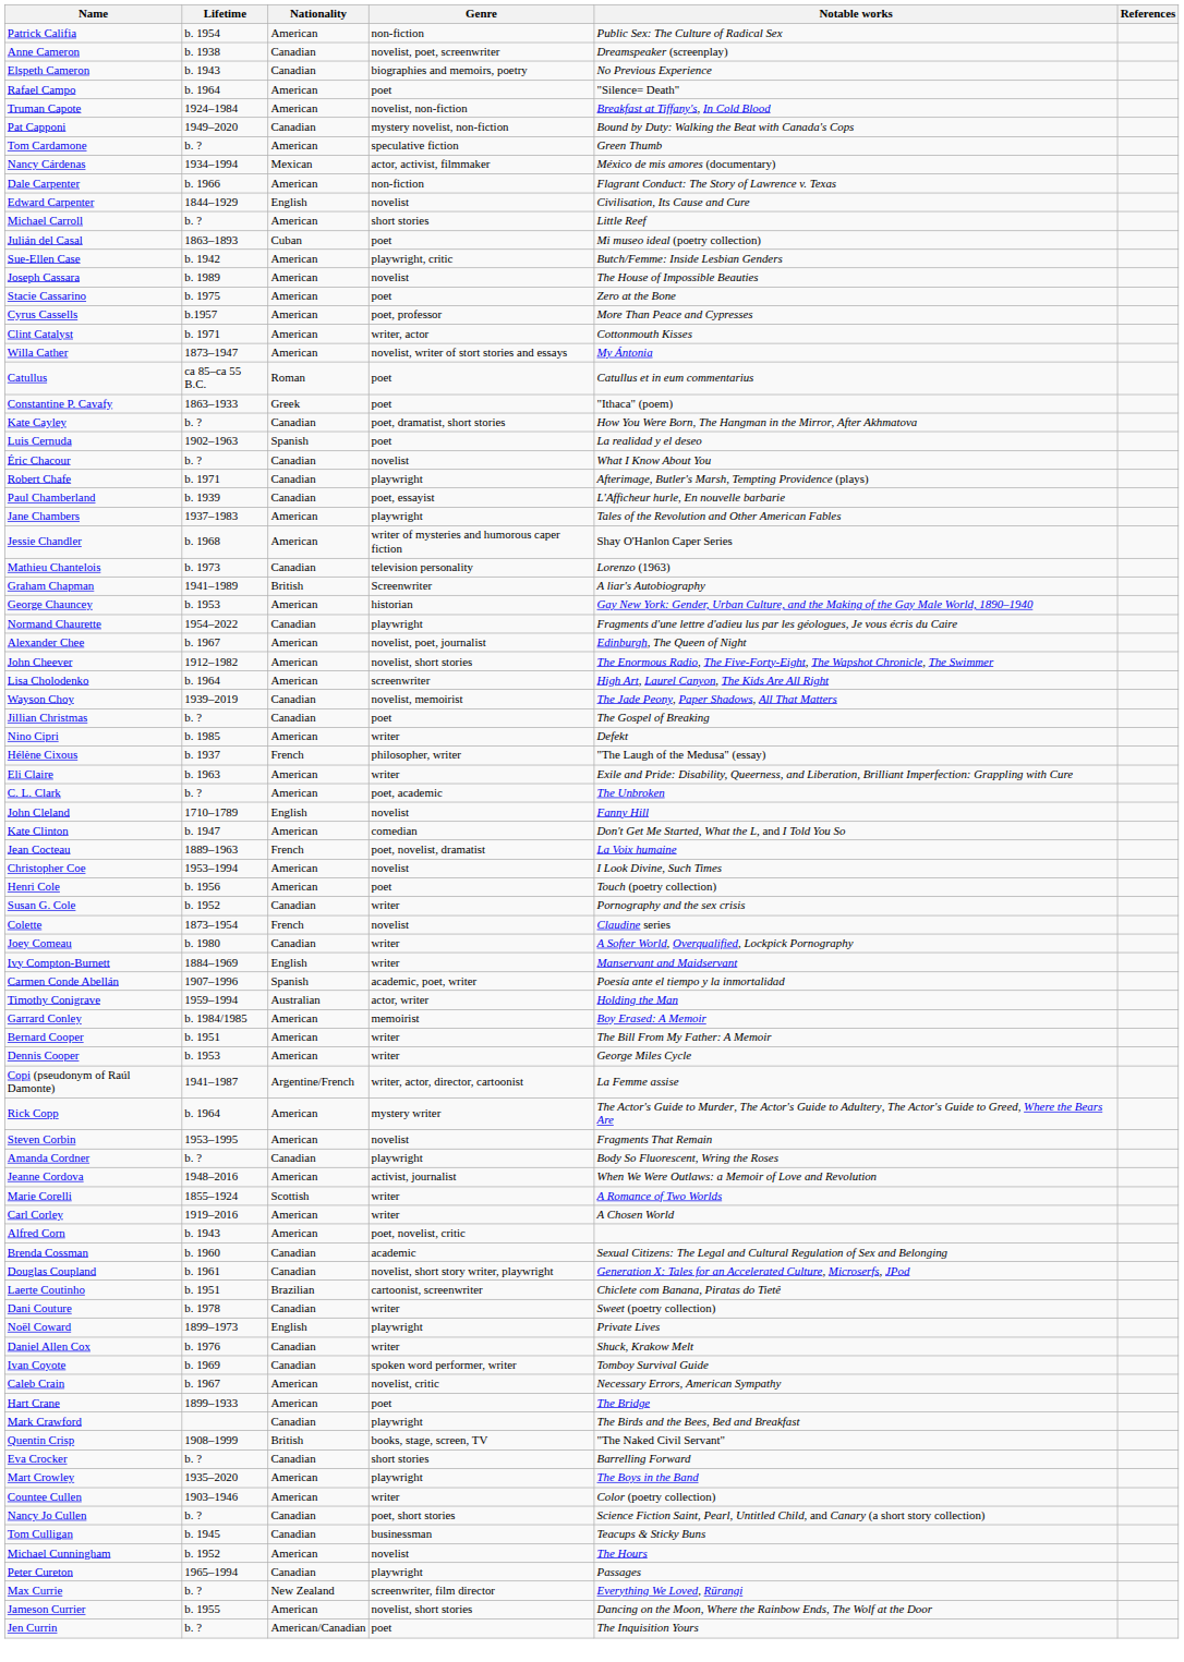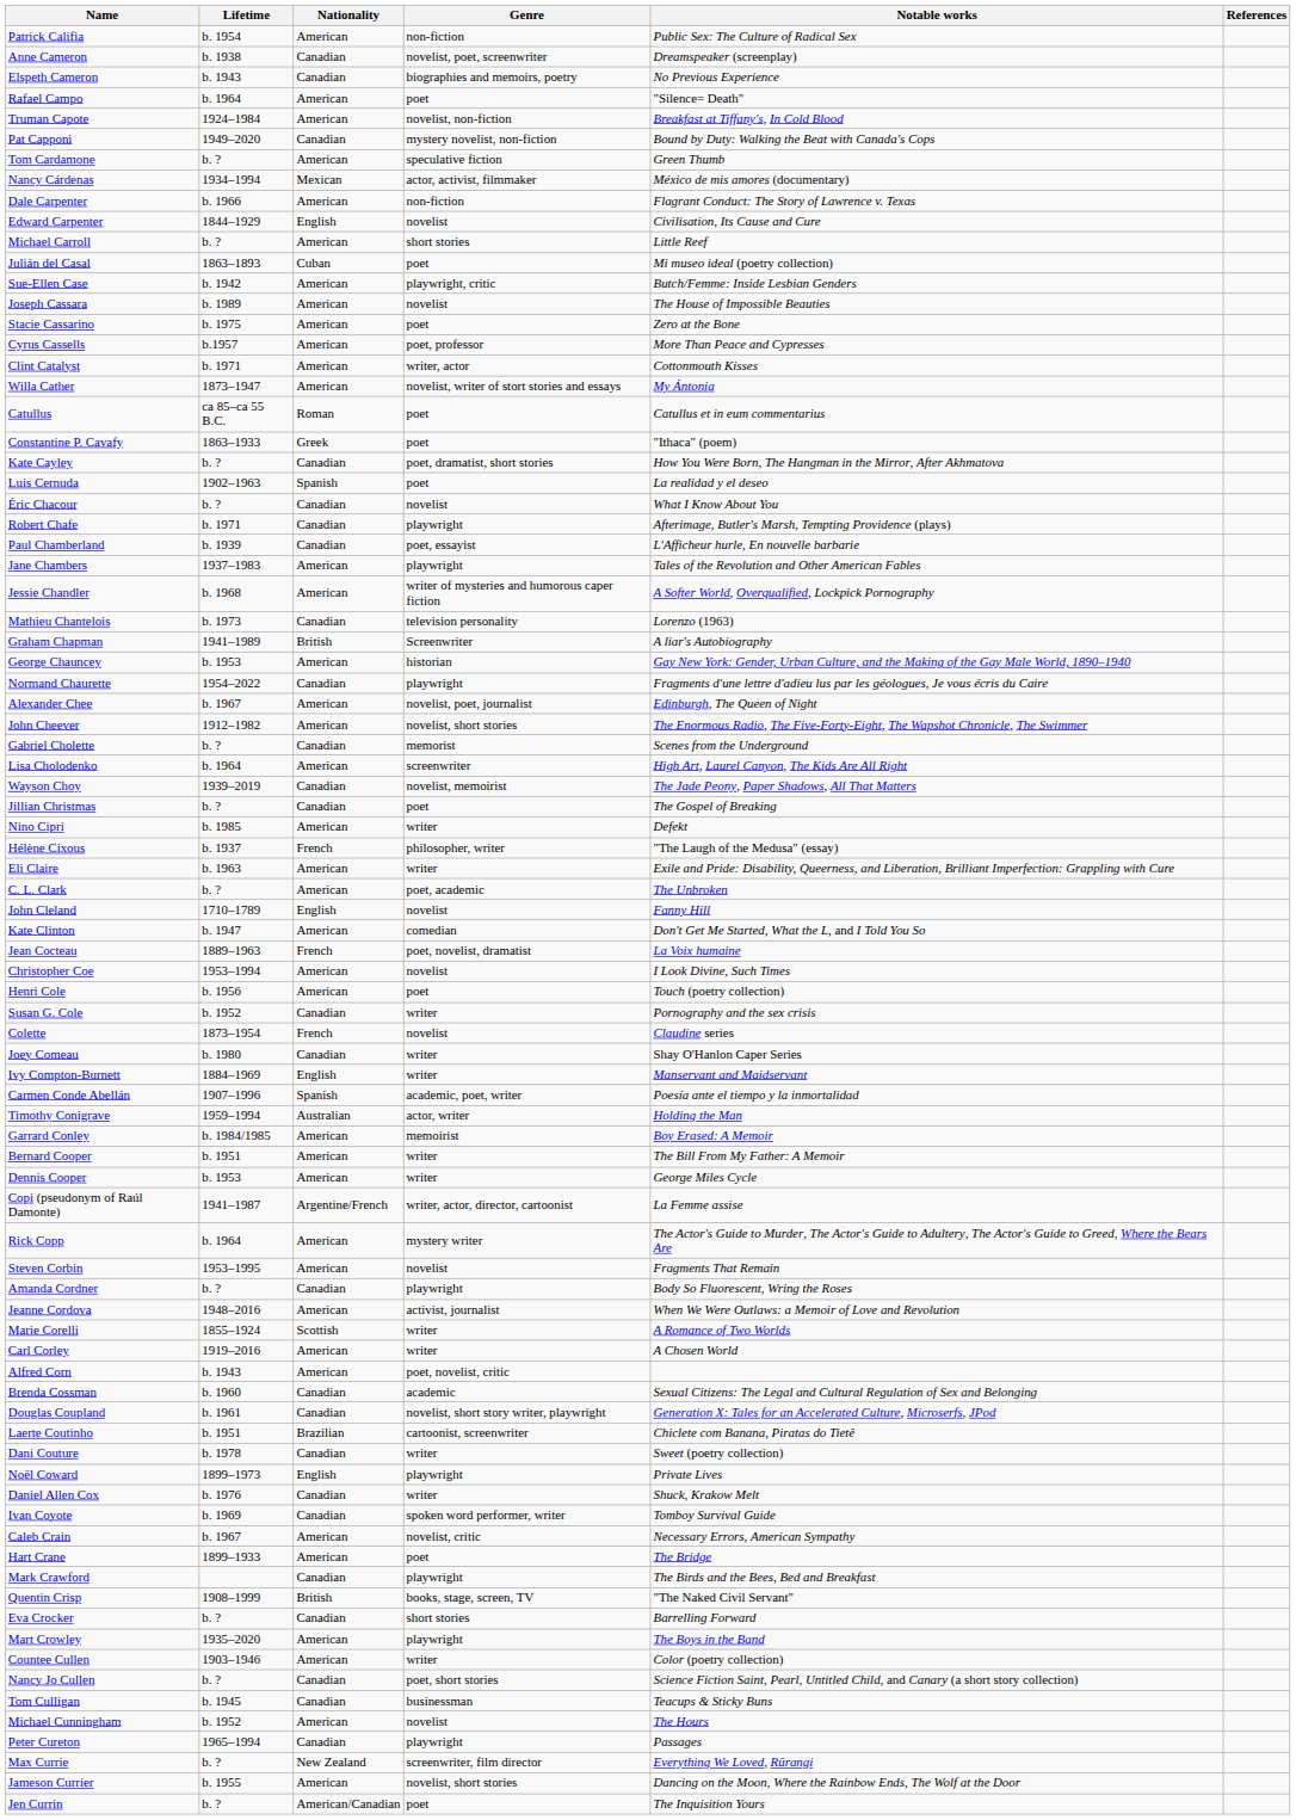 <table class="wikitable" style="width:100%;">
 <tr>
 <th>Name</th>
 <th>Lifetime</th>
 <th>Nationality</th>
 <th>Genre</th>
 <th>Notable works</th>
 <th>References</th>
 </tr>
 <tr>
 <td><a href='#'>Patrick Califia</a></td>
 <td>b. 1954</td>
 <td>American</td>
 <td>non-fiction</td>
 <td><em>Public Sex: The Culture of Radical Sex</em></td>
 <td></td>
 </tr>
 <tr>
 <td><a href='#'>Anne Cameron</a></td>
 <td>b. 1938</td>
 <td>Canadian</td>
 <td>novelist, poet, screenwriter</td>
 <td><em>Dreamspeaker</em> (screenplay)</td>
 <td></td>
 </tr>
 <tr>
 <td><a href='#'>Elspeth Cameron</a></td>
 <td>b. 1943</td>
 <td>Canadian</td>
 <td>biographies and memoirs, poetry</td>
 <td><em>No Previous Experience</em></td>
 <td></td>
 </tr>
 <tr>
 <td><a href='#'>Rafael Campo</a></td>
 <td>b. 1964</td>
 <td>American</td>
 <td>poet</td>
 <td>"Silence= Death"</td>
 <td></td>
 </tr>
 <tr>
 <td><a href='#'>Truman Capote</a></td>
 <td>1924–1984</td>
 <td>American</td>
 <td>novelist, non-fiction</td>
 <td><em><a href='#'>Breakfast at Tiffany's</a></em>, <em><a href='#'>In Cold Blood</a></em></td>
 <td></td>
 </tr>
 <tr>
 <td><a href='#'>Pat Capponi</a></td>
 <td>1949–2020</td>
 <td>Canadian</td>
 <td>mystery novelist, non-fiction</td>
 <td><em>Bound by Duty: Walking the Beat with Canada's Cops</em></td>
 <td></td>
 </tr>
 <tr>
 <td><a href='#'>Tom Cardamone</a></td>
 <td>b. ?</td>
 <td>American</td>
 <td>speculative fiction</td>
 <td><em>Green Thumb</em></td>
 <td></td>
 </tr>
 <tr>
 <td><a href='#'>Nancy Cárdenas</a></td>
 <td>1934–1994</td>
 <td>Mexican</td>
 <td>actor, activist, filmmaker</td>
 <td><em>México de mis amores</em> (documentary)</td>
 <td></td>
 </tr>
 <tr>
 <td><a href='#'>Dale Carpenter</a></td>
 <td>b. 1966</td>
 <td>American</td>
 <td>non-fiction</td>
 <td><em>Flagrant Conduct: The Story of Lawrence v. Texas</em></td>
 <td></td>
 </tr>
 <tr>
 <td><a href='#'>Edward Carpenter</a></td>
 <td>1844–1929</td>
 <td>English</td>
 <td>novelist</td>
 <td><em>Civilisation, Its Cause and Cure</em></td>
 <td></td>
 </tr>
 <tr>
 <td><a href='#'>Michael Carroll</a></td>
 <td>b. ?</td>
 <td>American</td>
 <td>short stories</td>
 <td><em>Little Reef</em></td>
 <td></td>
 </tr>
 <tr>
 <td><a href='#'>Julián del Casal</a></td>
 <td>1863–1893</td>
 <td>Cuban</td>
 <td>poet</td>
 <td><em>Mi museo ideal</em> (poetry collection)</td>
 <td></td>
 </tr>
 <tr>
 <td><a href='#'>Sue-Ellen Case</a></td>
 <td>b. 1942</td>
 <td>American</td>
 <td>playwright, critic</td>
 <td><em>Butch/Femme: Inside Lesbian Genders</em></td>
 <td></td>
 </tr>
 <tr>
 <td><a href='#'>Joseph Cassara</a></td>
 <td>b. 1989</td>
 <td>American</td>
 <td>novelist</td>
 <td><em>The House of Impossible Beauties</em></td>
 <td></td>
 </tr>
 <tr>
 <td><a href='#'>Stacie Cassarino</a></td>
 <td>b. 1975</td>
 <td>American</td>
 <td>poet</td>
 <td><em>Zero at the Bone</em></td>
 <td></td>
 </tr>
 <tr>
 <td><a href='#'>Cyrus Cassells</a></td>
 <td>b.1957</td>
 <td>American</td>
 <td>poet, professor</td>
 <td><em>More Than Peace and Cypresses</em></td>
 <td></td>
 </tr>
 <tr>
 <td><a href='#'>Clint Catalyst</a></td>
 <td>b. 1971</td>
 <td>American</td>
 <td>writer, actor</td>
 <td><em>Cottonmouth Kisses</em></td>
 <td></td>
 </tr>
 <tr>
 <td><a href='#'>Willa Cather</a></td>
 <td>1873–1947</td>
 <td>American</td>
 <td>novelist, writer of stort stories and essays</td>
 <td><em><a href='#'>My Ántonia</a></em></td>
 <td></td>
 </tr>
 <tr>
 <td><a href='#'>Catullus</a></td>
 <td>ca 85–ca 55 B.C.</td>
 <td>Roman</td>
 <td>poet</td>
 <td><em>Catullus et in eum commentarius</em></td>
 <td></td>
 </tr>
 <tr>
 <td><a href='#'>Constantine P. Cavafy</a></td>
 <td>1863–1933</td>
 <td>Greek</td>
 <td>poet</td>
 <td>"Ithaca" (poem)</td>
 <td></td>
 </tr>
 <tr>
 <td><a href='#'>Kate Cayley</a></td>
 <td>b. ?</td>
 <td>Canadian</td>
 <td>poet, dramatist, short stories</td>
 <td><em>How You Were Born</em>, <em>The Hangman in the Mirror</em>, <em>After Akhmatova</em></td>
 <td></td>
 </tr>
 <tr>
 <td><a href='#'>Luis Cernuda</a></td>
 <td>1902–1963</td>
 <td>Spanish</td>
 <td>poet</td>
 <td><em>La realidad y el deseo</em></td>
 <td></td>
 </tr>
 <tr>
 <td><a href='#'>Éric Chacour</a></td>
 <td>b. ?</td>
 <td>Canadian</td>
 <td>novelist</td>
 <td><em>What I Know About You</em></td>
 <td></td>
 </tr>
 <tr>
 <td><a href='#'>Robert Chafe</a></td>
 <td>b. 1971</td>
 <td>Canadian</td>
 <td>playwright</td>
 <td><em>Afterimage</em>, <em>Butler's Marsh</em>, <em>Tempting Providence</em> (plays)</td>
 <td></td>
 </tr>
 <tr>
 <td><a href='#'>Paul Chamberland</a></td>
 <td>b. 1939</td>
 <td>Canadian</td>
 <td>poet, essayist</td>
 <td><em>L'Afficheur hurle</em>, <em>En nouvelle barbarie</em></td>
 <td></td>
 </tr>
 <tr>
 <td><a href='#'>Jane Chambers</a></td>
 <td>1937–1983</td>
 <td>American</td>
 <td>playwright</td>
 <td><em>Tales of the Revolution and Other American Fables</em></td>
 <td></td>
 </tr>
 <tr>
 <td><a href='#'>Jessie Chandler</a></td>
 <td>b. 1968</td>
 <td>American</td>
 <td>writer of mysteries and humorous caper fiction</td>
-<td>Shay O'Hanlon Caper Series</td>
+<td><em><a href='#'>A Softer World</a></em>, <em><a href='#'>Overqualified</a></em>, <em>Lockpick Pornography</em></td>
 <td></td>
 </tr>
 <tr>
 <td><a href='#'>Mathieu Chantelois</a></td>
 <td>b. 1973</td>
 <td>Canadian</td>
 <td>television personality</td>
 <td><em>Lorenzo</em> (1963)</td>
 <td></td>
 </tr>
 <tr>
 <td><a href='#'>Graham Chapman</a></td>
 <td>1941–1989</td>
 <td>British</td>
 <td>Screenwriter</td>
 <td><em> A liar's Autobiography</em></td>
 <td></td>
 </tr>
 <tr>
 <td><a href='#'>George Chauncey</a></td>
 <td>b. 1953</td>
 <td>American</td>
 <td>historian</td>
 <td><em><a href='#'>Gay New York: Gender, Urban Culture, and the Making of the Gay Male World, 1890–1940</a></em></td>
 <td></td>
 </tr>
 <tr>
 <td><a href='#'>Normand Chaurette</a></td>
 <td>1954–2022</td>
 <td>Canadian</td>
 <td>playwright</td>
 <td><em>Fragments d'une lettre d'adieu lus par les géologues</em>, <em>Je vous écris du Caire</em></td>
 <td></td>
 </tr>
 <tr>
 <td><a href='#'>Alexander Chee</a></td>
 <td>b. 1967</td>
 <td>American</td>
 <td>novelist, poet, journalist</td>
 <td><a href='#'><em>Edinburgh</em></a>, <em>The Queen of Night</em></td>
 <td></td>
 </tr>
 <tr>
 <td><a href='#'>John Cheever</a></td>
 <td>1912–1982</td>
 <td>American</td>
 <td>novelist, short stories</td>
 <td><em><a href='#'>The Enormous Radio</a>, <a href='#'>The Five-Forty-Eight</a>, <a href='#'>The Wapshot Chronicle</a>, <a href='#'>The Swimmer</a></em></td>
+<td></td>
+</tr>
+<tr>
+<td><a href='#'>Gabriel Cholette</a></td>
+<td>b. ?</td>
+<td>Canadian</td>
+<td>memorist</td>
+<td><em>Scenes from the Underground</em></td>
 <td></td>
 </tr>
 <tr>
 <td><a href='#'>Lisa Cholodenko</a></td>
 <td>b. 1964</td>
 <td>American</td>
 <td>screenwriter</td>
 <td><em><a href='#'>High Art</a>, <a href='#'>Laurel Canyon</a>, <a href='#'>The Kids Are All Right</a></em></td>
 <td></td>
 </tr>
 <tr>
 <td><a href='#'>Wayson Choy</a></td>
 <td>1939–2019</td>
 <td>Canadian</td>
 <td>novelist, memoirist</td>
 <td><em><a href='#'>The Jade Peony</a></em>, <em><a href='#'>Paper Shadows</a></em>, <em> <a href='#'>All That Matters</a></em></td>
 <td></td>
 </tr>
 <tr>
 <td><a href='#'>Jillian Christmas</a></td>
 <td>b. ?</td>
 <td>Canadian</td>
 <td>poet</td>
 <td><em>The Gospel of Breaking</em></td>
 <td></td>
 </tr>
 <tr>
 <td><a href='#'>Nino Cipri</a></td>
 <td>b. 1985</td>
 <td>American</td>
 <td>writer</td>
 <td><em>Defekt</em></td>
 <td></td>
 </tr>
 <tr>
 <td><a href='#'>Hélène Cixous</a></td>
 <td>b. 1937</td>
 <td>French</td>
 <td>philosopher, writer</td>
 <td>"The Laugh of the Medusa" (essay)</td>
 <td></td>
 </tr>
 <tr>
 <td><a href='#'>Eli Claire</a></td>
 <td>b. 1963</td>
 <td>American</td>
 <td>writer</td>
 <td><em>Exile and Pride: Disability, Queerness, and Liberation</em>, <em>Brilliant Imperfection: Grappling with Cure</em></td>
 <td></td>
 </tr>
 <tr>
 <td><a href='#'>C. L. Clark</a></td>
 <td>b. ?</td>
 <td>American</td>
 <td>poet, academic</td>
 <td><em><a href='#'>The Unbroken</a></em></td>
 <td></td>
 </tr>
 <tr>
 <td><a href='#'>John Cleland</a></td>
 <td>1710–1789</td>
 <td>English</td>
 <td>novelist</td>
 <td><em><a href='#'>Fanny Hill</a></em></td>
 <td></td>
 </tr>
 <tr>
 <td><a href='#'>Kate Clinton</a></td>
 <td>b. 1947</td>
 <td>American</td>
 <td>comedian</td>
 <td><em>Don't Get Me Started, What the L,</em> and <em>I Told You So</em></td>
 <td></td>
 </tr>
 <tr>
 <td><a href='#'>Jean Cocteau</a></td>
 <td>1889–1963</td>
 <td>French</td>
 <td>poet, novelist, dramatist</td>
 <td><em><a href='#'>La Voix humaine</a></em></td>
 <td></td>
 </tr>
 <tr>
 <td><a href='#'>Christopher Coe</a></td>
 <td>1953–1994</td>
 <td>American</td>
 <td>novelist</td>
 <td><em>I Look Divine</em>, <em>Such Times</em></td>
 <td></td>
 </tr>
 <tr>
 <td><a href='#'>Henri Cole</a></td>
 <td>b. 1956</td>
 <td>American</td>
 <td>poet</td>
 <td><em>Touch</em> (poetry collection)</td>
 <td></td>
 </tr>
 <tr>
 <td><a href='#'>Susan G. Cole</a></td>
 <td>b. 1952</td>
 <td>Canadian</td>
 <td>writer</td>
 <td><em>Pornography and the sex crisis</em></td>
 <td></td>
 </tr>
 <tr>
 <td><a href='#'>Colette</a></td>
 <td>1873–1954</td>
 <td>French</td>
 <td>novelist</td>
 <td><em><a href='#'>Claudine</a></em> series</td>
 <td></td>
 </tr>
 <tr>
 <td><a href='#'>Joey Comeau</a></td>
 <td>b. 1980</td>
 <td>Canadian</td>
 <td>writer</td>
-<td><em><a href='#'>A Softer World</a></em>, <em><a href='#'>Overqualified</a></em>, <em>Lockpick Pornography</em></td>
+<td>Shay O'Hanlon Caper Series</td>
 <td></td>
 </tr>
 <tr>
 <td><a href='#'>Ivy Compton-Burnett</a></td>
 <td>1884–1969</td>
 <td>English</td>
 <td>writer</td>
 <td><em><a href='#'>Manservant and Maidservant</a></em></td>
 <td></td>
 </tr>
 <tr>
 <td><a href='#'>Carmen Conde Abellán</a></td>
 <td>1907–1996</td>
 <td>Spanish</td>
 <td>academic, poet, writer</td>
 <td><em>Poesía ante el tiempo y la inmortalidad</em></td>
 <td></td>
 </tr>
 <tr>
 <td><a href='#'>Timothy Conigrave</a></td>
 <td>1959–1994</td>
 <td>Australian</td>
 <td>actor, writer</td>
 <td><em><a href='#'>Holding the Man</a></em></td>
 <td></td>
 </tr>
 <tr>
 <td><a href='#'>Garrard Conley</a></td>
 <td>b. 1984/1985</td>
 <td>American</td>
 <td>memoirist</td>
 <td><em><a href='#'>Boy Erased: A Memoir</a></em></td>
 <td></td>
 </tr>
 <tr>
 <td><a href='#'>Bernard Cooper</a></td>
 <td>b. 1951</td>
 <td>American</td>
 <td>writer</td>
 <td><em>The Bill From My Father: A Memoir</em></td>
 <td></td>
 </tr>
 <tr>
 <td><a href='#'>Dennis Cooper</a></td>
 <td>b. 1953</td>
 <td>American</td>
 <td>writer</td>
 <td><em>George Miles Cycle</em></td>
 <td></td>
 </tr>
 <tr>
 <td><a href='#'>Copi</a> (pseudonym of Raúl Damonte)</td>
 <td>1941–1987</td>
 <td>Argentine/French</td>
 <td>writer, actor, director, cartoonist</td>
 <td><em>La Femme assise</em></td>
 <td></td>
 </tr>
 <tr>
 <td><a href='#'>Rick Copp</a></td>
 <td>b. 1964</td>
 <td>American</td>
 <td>mystery writer</td>
 <td><em>The Actor's Guide to Murder</em>, <em>The Actor's Guide to Adultery</em>, <em>The Actor's Guide to Greed</em>, <em><a href='#'>Where the Bears Are</a></em></td>
 <td></td>
 </tr>
 <tr>
 <td><a href='#'>Steven Corbin</a></td>
 <td>1953–1995</td>
 <td>American</td>
 <td>novelist</td>
 <td><em>Fragments That Remain</em></td>
 <td></td>
 </tr>
 <tr>
 <td><a href='#'>Amanda Cordner</a></td>
 <td>b. ?</td>
 <td>Canadian</td>
 <td>playwright</td>
 <td><em>Body So Fluorescent</em>, <em>Wring the Roses</em></td>
 <td></td>
 </tr>
 <tr>
 <td><a href='#'>Jeanne Cordova</a></td>
 <td>1948–2016</td>
 <td>American</td>
 <td>activist, journalist</td>
 <td><em>When We Were Outlaws: a Memoir of Love and Revolution</em></td>
 <td></td>
 </tr>
 <tr>
 <td><a href='#'>Marie Corelli</a></td>
 <td>1855–1924</td>
 <td>Scottish</td>
 <td>writer</td>
 <td><em><a href='#'>A Romance of Two Worlds</a></em></td>
 <td></td>
 </tr>
 <tr>
 <td><a href='#'>Carl Corley</a></td>
 <td>1919–2016</td>
 <td>American</td>
 <td>writer</td>
 <td><em>A Chosen World</em></td>
 <td></td>
 </tr>
 <tr>
 <td><a href='#'>Alfred Corn</a></td>
 <td>b. 1943</td>
 <td>American</td>
 <td>poet, novelist, critic</td>
 <td></td>
 <td></td>
 </tr>
 <tr>
 <td><a href='#'>Brenda Cossman</a></td>
 <td>b. 1960</td>
 <td>Canadian</td>
 <td>academic</td>
 <td><em>Sexual Citizens: The Legal and Cultural Regulation of Sex and Belonging</em></td>
 <td></td>
 </tr>
 <tr>
 <td><a href='#'>Douglas Coupland</a></td>
 <td>b. 1961</td>
 <td>Canadian</td>
 <td>novelist, short story writer, playwright</td>
 <td><em><a href='#'>Generation X: Tales for an Accelerated Culture</a>, <a href='#'>Microserfs</a>, <a href='#'>JPod</a></em></td>
 <td></td>
 </tr>
 <tr>
 <td><a href='#'>Laerte Coutinho</a></td>
 <td>b. 1951</td>
 <td>Brazilian</td>
 <td>cartoonist, screenwriter</td>
 <td><em>Chiclete com Banana, Piratas do</em> <em>Tietê</em></td>
 <td></td>
 </tr>
 <tr>
 <td><a href='#'>Dani Couture</a></td>
 <td>b. 1978</td>
 <td>Canadian</td>
 <td>writer</td>
 <td><em>Sweet</em> (poetry collection)</td>
 <td></td>
 </tr>
 <tr>
 <td><a href='#'>Noël Coward</a></td>
 <td>1899–1973</td>
 <td>English</td>
 <td>playwright</td>
 <td><em>Private Lives</em></td>
 <td></td>
 </tr>
 <tr>
 <td><a href='#'>Daniel Allen Cox</a></td>
 <td>b. 1976</td>
 <td>Canadian</td>
 <td>writer</td>
 <td><em>Shuck</em>, <em>Krakow Melt</em></td>
 <td></td>
 </tr>
 <tr>
 <td><a href='#'>Ivan Coyote</a></td>
 <td>b. 1969</td>
 <td>Canadian</td>
 <td>spoken word performer, writer</td>
 <td><em>Tomboy Survival Guide</em></td>
 <td></td>
 </tr>
 <tr>
 <td><a href='#'>Caleb Crain</a></td>
 <td>b. 1967</td>
 <td>American</td>
 <td>novelist, critic</td>
 <td><em>Necessary Errors</em>, <em>American Sympathy</em></td>
 <td></td>
 </tr>
 <tr>
 <td><a href='#'>Hart Crane</a></td>
 <td>1899–1933</td>
 <td>American</td>
 <td>poet</td>
 <td><em><a href='#'>The Bridge</a></em></td>
 <td></td>
 </tr>
 <tr>
 <td><a href='#'>Mark Crawford</a></td>
 <td></td>
 <td>Canadian</td>
 <td>playwright</td>
 <td><em>The Birds and the Bees</em>, <em>Bed and Breakfast</em></td>
 <td></td>
 </tr>
 <tr>
 <td><a href='#'>Quentin Crisp</a></td>
 <td>1908–1999</td>
 <td>British</td>
 <td>books, stage, screen, TV</td>
 <td>"The Naked Civil Servant"</td>
 <td></td>
 </tr>
 <tr>
 <td><a href='#'>Eva Crocker</a></td>
 <td>b. ?</td>
 <td>Canadian</td>
 <td>short stories</td>
 <td><em>Barrelling Forward</em></td>
 <td></td>
 </tr>
 <tr>
 <td><a href='#'>Mart Crowley</a></td>
 <td>1935–2020</td>
 <td>American</td>
 <td>playwright</td>
 <td><em><a href='#'>The Boys in the Band</a></em></td>
 <td></td>
 </tr>
 <tr>
 <td><a href='#'>Countee Cullen</a></td>
 <td>1903–1946</td>
 <td>American</td>
 <td>writer</td>
 <td><em>Color</em> (poetry collection)</td>
 <td></td>
 </tr>
 <tr>
 <td><a href='#'>Nancy Jo Cullen</a></td>
 <td>b. ?</td>
 <td>Canadian</td>
 <td>poet, short stories</td>
 <td><em>Science Fiction Saint</em>, <em>Pearl</em>, <em>Untitled Child</em>, and <em>Canary</em> (a short story collection)</td>
 <td></td>
 </tr>
 <tr>
 <td><a href='#'>Tom Culligan</a></td>
 <td>b. 1945</td>
 <td>Canadian</td>
 <td>businessman</td>
 <td><em>Teacups & Sticky Buns</em></td>
 <td></td>
 </tr>
 <tr>
 <td><a href='#'>Michael Cunningham</a></td>
 <td>b. 1952</td>
 <td>American</td>
 <td>novelist</td>
 <td><em><a href='#'>The Hours</a></em></td>
 <td></td>
 </tr>
 <tr>
 <td><a href='#'>Peter Cureton</a></td>
 <td>1965–1994</td>
 <td>Canadian</td>
 <td>playwright</td>
 <td><em>Passages</em></td>
 <td></td>
 </tr>
 <tr>
 <td><a href='#'>Max Currie</a></td>
 <td>b. ?</td>
 <td>New Zealand</td>
 <td>screenwriter, film director</td>
 <td><em><a href='#'>Everything We Loved</a></em>, <em><a href='#'>Rūrangi</a></em></td>
 <td></td>
 </tr>
 <tr>
 <td><a href='#'>Jameson Currier</a></td>
 <td>b. 1955</td>
 <td>American</td>
 <td>novelist, short stories</td>
 <td><em>Dancing on the Moon</em>, <em>Where the Rainbow Ends</em>, <em>The Wolf at the Door</em></td>
 <td></td>
 </tr>
 <tr>
 <td><a href='#'>Jen Currin</a></td>
 <td>b. ?</td>
 <td>American/Canadian</td>
 <td>poet</td>
 <td><em>The Inquisition Yours</em></td>
 <td></td>
 </tr>
 </table>
